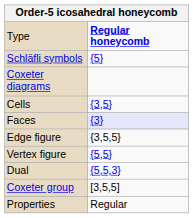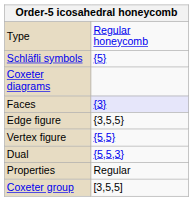 <table class="wikitable" align="right" style="margin-left:10px" width=280>
 <tr>
 <th bgcolor=#e7dcc3 colspan=2>Order-5 icosahedral honeycomb</th>
 </tr>
 <tr>
 <td bgcolor=#e7dcc3>Type</td>
-<td><strong><a href='#'>Regular honeycomb</a></strong></td>
+<td><a href='#'>Regular honeycomb</a></td>
 </tr>
 <tr>
 <td bgcolor=#e7dcc3><a href='#'>Schläfli symbols</a></td>
 <td><a href='#'>{5}</a></td>
 </tr>
 <tr>
 <td bgcolor=#e7dcc3><a href='#'>Coxeter diagrams</a></td>
 <td></td>
-</tr>
-<tr>
-<td bgcolor=#e7dcc3>Cells</td>
-<td><a href='#'>{3,5}</a> </td>
 </tr>
 <tr>
 <td bgcolor=#e7dcc3>Faces</td>
 <td style="background: lavender;"><a href='#'>{3}</a></td>
 </tr>
 <tr>
 <td bgcolor=#e7dcc3>Edge figure</td>
 <td>{3,5,5}</td>
 </tr>
 <tr>
 <td bgcolor=#e7dcc3>Vertex figure</td>
 <td><a href='#'>{5,5}</a> </td>
 </tr>
 <tr>
 <td bgcolor=#e7dcc3>Dual</td>
 <td><a href='#'>{5,5,3}</a></td>
 </tr>
 <tr>
+<td bgcolor=#e7dcc3>Properties</td>
+<td>Regular</td>
+</tr>
+<tr>
 <td bgcolor=#e7dcc3><a href='#'>Coxeter group</a></td>
 <td>[3,5,5]</td>
 </tr>
-<tr>
-<td bgcolor=#e7dcc3>Properties</td>
-<td>Regular</td>
-</tr>
 </table>
